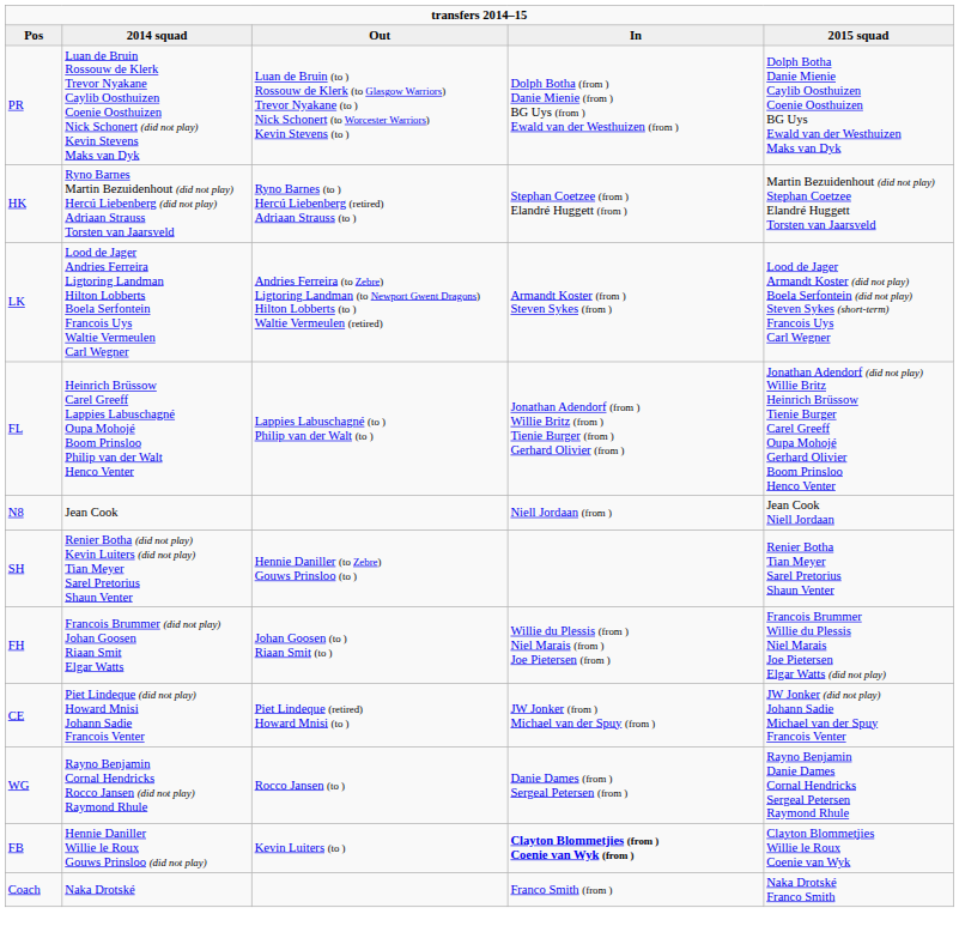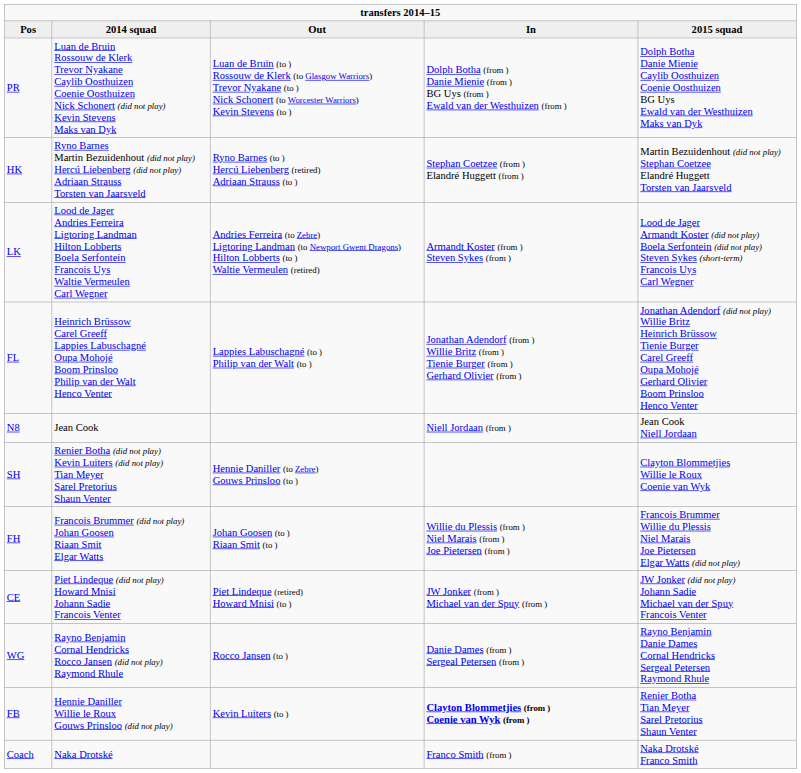 <table class="wikitable" style="text-align: left; width:95%">
 <tr>
 <td colspan="100%" style="text-align:center;"><strong> transfers 2014–15</strong></td>
 </tr>
 <tr>
 <th style="background:#efefef; width:6%;">Pos</th>
 <th style="background:#efefef; width:20%;">2014 squad</th>
 <th style="background:#efefef; width:27%;">Out</th>
 <th style="background:#efefef; width:27%;">In</th>
 <th style="background:#efefef; width:20%;">2015 squad</th>
 </tr>
 <tr>
 <td><a href='#'>PR</a></td>
 <td> <a href='#'>Luan de Bruin</a><br><a href='#'>Rossouw de Klerk</a><br><a href='#'>Trevor Nyakane</a><br><a href='#'>Caylib Oosthuizen</a><br><a href='#'>Coenie Oosthuizen</a><br><a href='#'>Nick Schonert</a> <small><em>(did not play)</em></small><br><a href='#'>Kevin Stevens</a><br><a href='#'>Maks van Dyk</a></td>
 <td>  <a href='#'>Luan de Bruin</a> <small>(to )</small><br> <a href='#'>Rossouw de Klerk</a> <small>(to  <a href='#'>Glasgow Warriors</a>)</small><br> <a href='#'>Trevor Nyakane</a> <small>(to )</small><br> <a href='#'>Nick Schonert</a> <small>(to  <a href='#'>Worcester Warriors</a>)</small><br> <a href='#'>Kevin Stevens</a> <small>(to )</small></td>
 <td>  <a href='#'>Dolph Botha</a> <small>(from )</small><br> <a href='#'>Danie Mienie</a> <small>(from )</small><br> BG Uys <small>(from )</small><br> <a href='#'>Ewald van der Westhuizen</a> <small>(from )</small></td>
 <td> <a href='#'>Dolph Botha</a><br><a href='#'>Danie Mienie</a><br><a href='#'>Caylib Oosthuizen</a><br><a href='#'>Coenie Oosthuizen</a><br>BG Uys<br><a href='#'>Ewald van der Westhuizen</a><br><a href='#'>Maks van Dyk</a></td>
 </tr>
 <tr>
 <td><a href='#'>HK</a></td>
 <td> <a href='#'>Ryno Barnes</a><br>Martin Bezuidenhout <small><em>(did not play)</em></small><br><a href='#'>Hercú Liebenberg</a> <small><em>(did not play)</em></small><br><a href='#'>Adriaan Strauss</a><br><a href='#'>Torsten van Jaarsveld</a></td>
 <td>  <a href='#'>Ryno Barnes</a> <small>(to )</small><br> <a href='#'>Hercú Liebenberg</a> <small>(retired)</small><br> <a href='#'>Adriaan Strauss</a> <small>(to )</small></td>
 <td>  <a href='#'>Stephan Coetzee</a> <small>(from )</small><br> Elandré Huggett <small>(from )</small></td>
 <td> Martin Bezuidenhout <small><em>(did not play)</em></small><br><a href='#'>Stephan Coetzee</a><br>Elandré Huggett<br><a href='#'>Torsten van Jaarsveld</a></td>
 </tr>
 <tr>
 <td><a href='#'>LK</a></td>
 <td> <a href='#'>Lood de Jager</a><br><a href='#'>Andries Ferreira</a><br><a href='#'>Ligtoring Landman</a><br><a href='#'>Hilton Lobberts</a><br><a href='#'>Boela Serfontein</a><br><a href='#'>Francois Uys</a><br><a href='#'>Waltie Vermeulen</a><br><a href='#'>Carl Wegner</a></td>
 <td>  <a href='#'>Andries Ferreira</a> <small>(to  <a href='#'>Zebre</a>)</small><br> <a href='#'>Ligtoring Landman</a> <small>(to  <a href='#'>Newport Gwent Dragons</a>)</small><br> <a href='#'>Hilton Lobberts</a> <small>(to )</small><br> <a href='#'>Waltie Vermeulen</a> <small>(retired)</small></td>
 <td>  <a href='#'>Armandt Koster</a> <small>(from )</small><br> <a href='#'>Steven Sykes</a> <small>(from )</small></td>
 <td> <a href='#'>Lood de Jager</a><br><a href='#'>Armandt Koster</a> <small><em>(did not play)</em></small><br><a href='#'>Boela Serfontein</a> <small><em>(did not play)</em></small><br><a href='#'>Steven Sykes</a> <small><em>(short-term)</em></small><br><a href='#'>Francois Uys</a><br><a href='#'>Carl Wegner</a></td>
 </tr>
 <tr>
 <td><a href='#'>FL</a></td>
 <td> <a href='#'>Heinrich Brüssow</a><br><a href='#'>Carel Greeff</a><br><a href='#'>Lappies Labuschagné</a><br><a href='#'>Oupa Mohojé</a><br><a href='#'>Boom Prinsloo</a><br><a href='#'>Philip van der Walt</a><br><a href='#'>Henco Venter</a></td>
 <td>  <a href='#'>Lappies Labuschagné</a> <small>(to )</small><br> <a href='#'>Philip van der Walt</a> <small>(to )</small></td>
 <td>  <a href='#'>Jonathan Adendorf</a> <small>(from )</small><br> <a href='#'>Willie Britz</a> <small>(from )</small><br> <a href='#'>Tienie Burger</a> <small>(from )</small><br> <a href='#'>Gerhard Olivier</a> <small>(from )</small></td>
 <td> <a href='#'>Jonathan Adendorf</a> <small><em>(did not play)</em></small><br><a href='#'>Willie Britz</a><br><a href='#'>Heinrich Brüssow</a><br><a href='#'>Tienie Burger</a><br><a href='#'>Carel Greeff</a><br><a href='#'>Oupa Mohojé</a><br><a href='#'>Gerhard Olivier</a><br><a href='#'>Boom Prinsloo</a><br><a href='#'>Henco Venter</a></td>
 </tr>
 <tr>
 <td><a href='#'>N8</a></td>
 <td> Jean Cook</td>
 <td></td>
 <td>  <a href='#'>Niell Jordaan</a> <small>(from )</small></td>
 <td> Jean Cook<br><a href='#'>Niell Jordaan</a></td>
 </tr>
 <tr>
 <td><a href='#'>SH</a></td>
 <td> <a href='#'>Renier Botha</a> <small><em>(did not play)</em></small><br><a href='#'>Kevin Luiters</a> <small><em>(did not play)</em></small><br><a href='#'>Tian Meyer</a><br><a href='#'>Sarel Pretorius</a><br><a href='#'>Shaun Venter</a></td>
 <td>  <a href='#'>Hennie Daniller</a> <small>(to  <a href='#'>Zebre</a>)</small><br> <a href='#'>Gouws Prinsloo</a> <small>(to )</small></td>
 <td></td>
-<td> <a href='#'>Renier Botha</a><br><a href='#'>Tian Meyer</a><br><a href='#'>Sarel Pretorius</a><br><a href='#'>Shaun Venter</a></td>
+<td> <a href='#'>Clayton Blommetjies</a><br><a href='#'>Willie le Roux</a><br><a href='#'>Coenie van Wyk</a></td>
 </tr>
 <tr>
 <td><a href='#'>FH</a></td>
 <td> <a href='#'>Francois Brummer</a> <small><em>(did not play)</em></small><br><a href='#'>Johan Goosen</a><br><a href='#'>Riaan Smit</a><br><a href='#'>Elgar Watts</a></td>
 <td>  <a href='#'>Johan Goosen</a> <small>(to )</small><br> <a href='#'>Riaan Smit</a> <small>(to )</small></td>
 <td>  <a href='#'>Willie du Plessis</a> <small>(from )</small><br> <a href='#'>Niel Marais</a> <small>(from )</small><br> <a href='#'>Joe Pietersen</a> <small>(from )</small></td>
 <td> <a href='#'>Francois Brummer</a><br><a href='#'>Willie du Plessis</a><br><a href='#'>Niel Marais</a><br><a href='#'>Joe Pietersen</a><br><a href='#'>Elgar Watts</a> <small><em>(did not play)</em></small></td>
 </tr>
 <tr>
 <td><a href='#'>CE</a></td>
 <td> <a href='#'>Piet Lindeque</a> <small><em>(did not play)</em></small><br><a href='#'>Howard Mnisi</a><br><a href='#'>Johann Sadie</a><br><a href='#'>Francois Venter</a></td>
 <td>  <a href='#'>Piet Lindeque</a> <small>(retired)</small><br> <a href='#'>Howard Mnisi</a> <small>(to )</small></td>
 <td>  <a href='#'>JW Jonker</a> <small>(from )</small><br> <a href='#'>Michael van der Spuy</a> <small>(from )</small></td>
 <td> <a href='#'>JW Jonker</a> <small><em>(did not play)</em></small><br><a href='#'>Johann Sadie</a><br><a href='#'>Michael van der Spuy</a><br><a href='#'>Francois Venter</a></td>
 </tr>
 <tr>
 <td><a href='#'>WG</a></td>
 <td> <a href='#'>Rayno Benjamin</a><br><a href='#'>Cornal Hendricks</a><br><a href='#'>Rocco Jansen</a> <small><em>(did not play)</em></small><br><a href='#'>Raymond Rhule</a></td>
 <td>  <a href='#'>Rocco Jansen</a> <small>(to )</small></td>
 <td>  <a href='#'>Danie Dames</a> <small>(from )</small><br> <a href='#'>Sergeal Petersen</a> <small>(from )</small></td>
 <td> <a href='#'>Rayno Benjamin</a><br><a href='#'>Danie Dames</a><br><a href='#'>Cornal Hendricks</a><br><a href='#'>Sergeal Petersen</a><br><a href='#'>Raymond Rhule</a></td>
 </tr>
 <tr>
 <td><a href='#'>FB</a></td>
 <td> <a href='#'>Hennie Daniller</a><br><a href='#'>Willie le Roux</a><br><a href='#'>Gouws Prinsloo</a> <small><em>(did not play)</em></small></td>
 <td>  <a href='#'>Kevin Luiters</a> <small>(to )</small></td>
 <td><strong>  <a href='#'>Clayton Blommetjies</a> <small>(from )</small><br> <a href='#'>Coenie van Wyk</a> <small>(from )</small></strong></td>
-<td> <a href='#'>Clayton Blommetjies</a><br><a href='#'>Willie le Roux</a><br><a href='#'>Coenie van Wyk</a></td>
+<td> <a href='#'>Renier Botha</a><br><a href='#'>Tian Meyer</a><br><a href='#'>Sarel Pretorius</a><br><a href='#'>Shaun Venter</a></td>
 </tr>
 <tr>
 <td><a href='#'>Coach</a></td>
 <td> <a href='#'>Naka Drotské</a></td>
 <td></td>
 <td>  <a href='#'>Franco Smith</a> <small>(from )</small></td>
 <td> <a href='#'>Naka Drotské</a><br><a href='#'>Franco Smith</a></td>
 </tr>
 </table>
